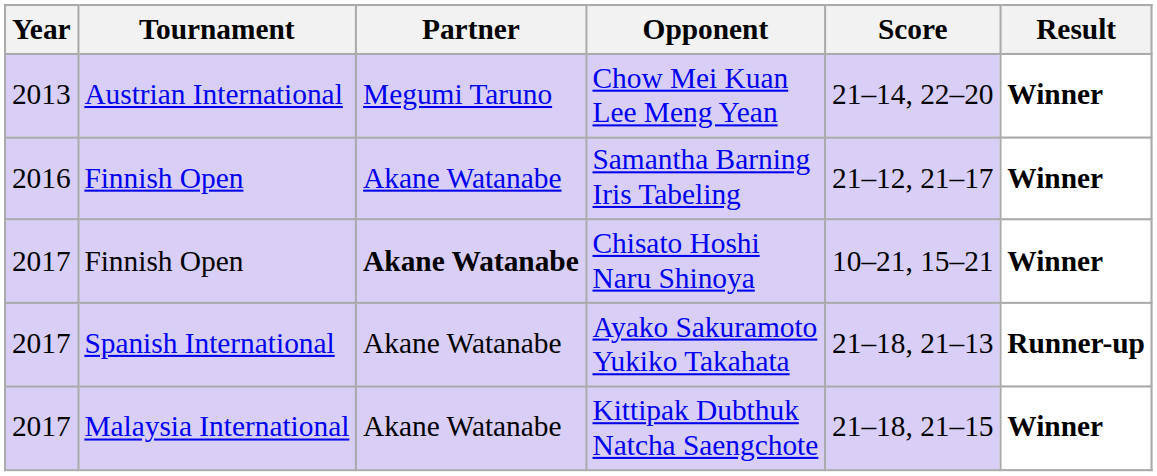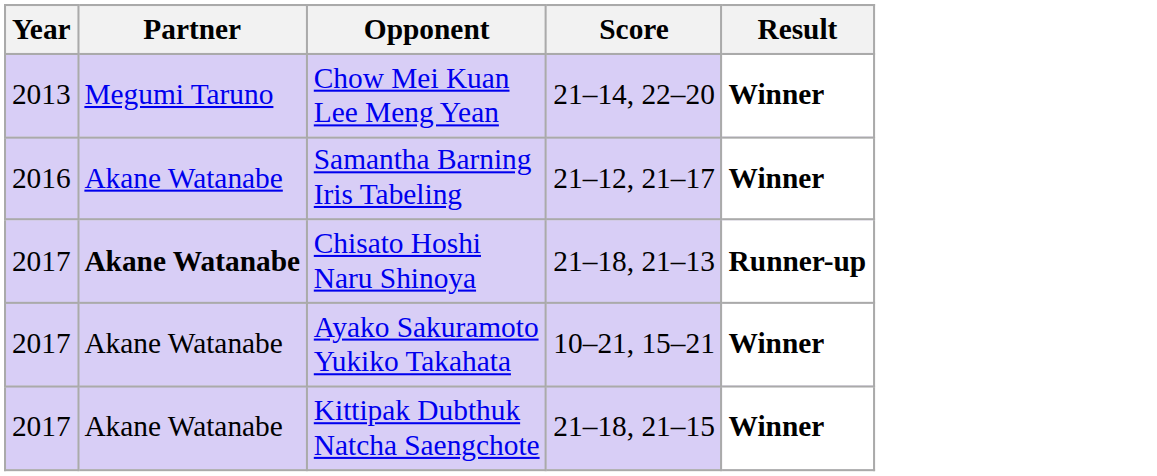 <table class="sortable wikitable" style="font-size: 90%;">
 <tr>
 <th>Year</th>
-<th>Tournament</th>
 <th>Partner</th>
 <th>Opponent</th>
 <th>Score</th>
 <th>Result</th>
 </tr>
 <tr style="background:#D8CEF6">
 <td align="center">2013</td>
-<td align="left"><a href='#'>Austrian International</a></td>
 <td align="left"> <a href='#'>Megumi Taruno</a></td>
 <td align="left"> <a href='#'>Chow Mei Kuan</a><br> <a href='#'>Lee Meng Yean</a></td>
 <td align="left">21–14, 22–20</td>
 <td style="text-align:left; background:white"> <strong>Winner</strong></td>
 </tr>
 <tr style="background:#D8CEF6">
 <td align="center">2016</td>
-<td align="left"><a href='#'>Finnish Open</a></td>
 <td align="left"> <a href='#'>Akane Watanabe</a></td>
 <td align="left"> <a href='#'>Samantha Barning</a><br> <a href='#'>Iris Tabeling</a></td>
 <td align="left">21–12, 21–17</td>
 <td style="text-align:left; background:white"> <strong>Winner</strong></td>
 </tr>
 <tr style="background:#D8CEF6">
 <td align="center">2017</td>
-<td align="left">Finnish Open</td>
 <td align="left"><strong> Akane Watanabe</strong></td>
 <td align="left"> <a href='#'>Chisato Hoshi</a><br> <a href='#'>Naru Shinoya</a></td>
+<td align="left">21–18, 21–13</td>
+<td style="text-align:left; background:white"> <strong>Runner-up</strong></td>
+</tr>
+<tr style="background:#D8CEF6">
+<td align="center">2017</td>
+<td align="left"> Akane Watanabe</td>
+<td align="left"> <a href='#'>Ayako Sakuramoto</a><br> <a href='#'>Yukiko Takahata</a></td>
 <td align="left">10–21, 15–21</td>
 <td style="text-align:left; background:white"> <strong>Winner</strong></td>
 </tr>
 <tr style="background:#D8CEF6">
 <td align="center">2017</td>
-<td align="left"><a href='#'>Spanish International</a></td>
-<td align="left"> Akane Watanabe</td>
-<td align="left"> <a href='#'>Ayako Sakuramoto</a><br> <a href='#'>Yukiko Takahata</a></td>
-<td align="left">21–18, 21–13</td>
-<td style="text-align:left; background:white"> <strong>Runner-up</strong></td>
-</tr>
-<tr style="background:#D8CEF6">
-<td align="center">2017</td>
-<td align="left"><a href='#'>Malaysia International</a></td>
 <td align="left"> Akane Watanabe</td>
 <td align="left"> <a href='#'>Kittipak Dubthuk</a><br> <a href='#'>Natcha Saengchote</a></td>
 <td align="left">21–18, 21–15</td>
 <td style="text-align:left; background:white"> <strong>Winner</strong></td>
 </tr>
 </table>
